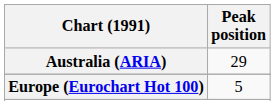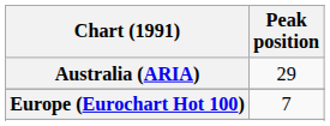 <table class="wikitable sortable plainrowheaders" style="text-align:center">
 <tr>
 <th scope="col">Chart (1991)</th>
 <th scope="col">Peak<br>position</th>
 </tr>
 <tr>
 <th scope="row">Australia (<a href='#'>ARIA</a>)</th>
 <td>29</td>
 </tr>
 <tr>
 </tr>
 <tr>
 </tr>
 <tr>
 <th scope="row">Europe (<a href='#'>Eurochart Hot 100</a>)</th>
-<td>5</td>
+<td>7</td>
 </tr>
 <tr>
 </tr>
 <tr>
 </tr>
 <tr>
 </tr>
 <tr>
 </tr>
 </table>
